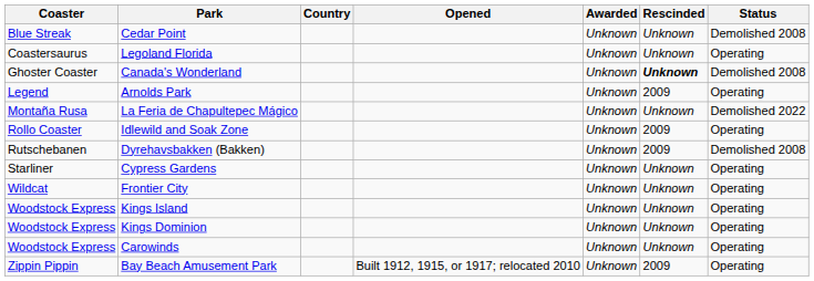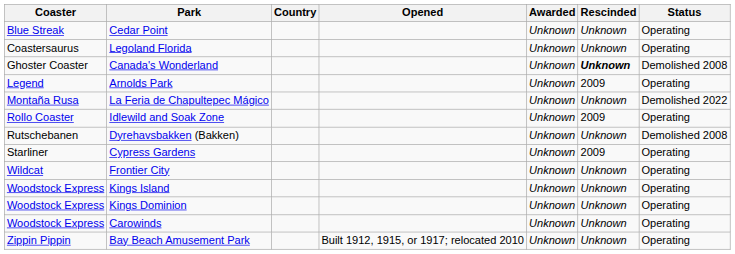 <table class="wikitable sortable" border="1">
 <tr>
 <th>Coaster</th>
 <th>Park</th>
 <th>Country</th>
 <th>Opened</th>
 <th>Awarded</th>
 <th>Rescinded</th>
 <th>Status</th>
 </tr>
 <tr>
 <td><a href='#'>Blue Streak</a></td>
 <td><a href='#'>Cedar Point</a></td>
 <td></td>
 <td></td>
 <td><em>Unknown</em></td>
 <td><em>Unknown</em></td>
-<td data-sort-value="2008">Demolished 2008</td>
+<td>Operating</td>
 </tr>
 <tr>
 <td>Coastersaurus</td>
 <td><a href='#'>Legoland Florida</a></td>
 <td></td>
 <td></td>
 <td><em>Unknown</em></td>
 <td><em>Unknown</em></td>
 <td>Operating</td>
 </tr>
 <tr>
 <td>Ghoster Coaster</td>
 <td><a href='#'>Canada's Wonderland</a></td>
 <td></td>
 <td></td>
 <td><em>Unknown</em></td>
 <td><strong><em>Unknown</em></strong></td>
 <td data-sort-value="2008">Demolished 2008</td>
 </tr>
 <tr>
 <td><a href='#'>Legend</a></td>
 <td><a href='#'>Arnolds Park</a></td>
 <td></td>
 <td></td>
 <td><em>Unknown</em></td>
 <td>2009</td>
 <td>Operating</td>
 </tr>
 <tr>
 <td><a href='#'>Montaña Rusa</a></td>
 <td><a href='#'>La Feria de Chapultepec Mágico</a></td>
 <td></td>
 <td></td>
 <td><em>Unknown</em></td>
 <td><em>Unknown</em></td>
 <td data-sort-value="2022">Demolished 2022</td>
 </tr>
 <tr>
 <td><a href='#'>Rollo Coaster</a></td>
 <td><a href='#'>Idlewild and Soak Zone</a></td>
 <td></td>
 <td></td>
 <td><em>Unknown</em></td>
 <td>2009</td>
 <td>Operating</td>
 </tr>
 <tr>
 <td>Rutschebanen</td>
 <td><a href='#'>Dyrehavsbakken</a> (Bakken)</td>
 <td></td>
 <td></td>
 <td><em>Unknown</em></td>
-<td>2009</td>
+<td><em>Unknown</em></td>
 <td data-sort-value="2008">Demolished 2008</td>
 </tr>
 <tr>
 <td>Starliner</td>
 <td><a href='#'>Cypress Gardens</a></td>
 <td></td>
 <td></td>
 <td><em>Unknown</em></td>
-<td><em>Unknown</em></td>
+<td>2009</td>
 <td>Operating</td>
 </tr>
 <tr>
 <td><a href='#'>Wildcat</a></td>
 <td><a href='#'>Frontier City</a></td>
 <td></td>
 <td></td>
 <td><em>Unknown</em></td>
 <td><em>Unknown</em></td>
 <td>Operating</td>
 </tr>
 <tr>
 <td><a href='#'>Woodstock Express</a></td>
 <td><a href='#'>Kings Island</a></td>
 <td></td>
 <td></td>
 <td><em>Unknown</em></td>
 <td><em>Unknown</em></td>
 <td>Operating</td>
 </tr>
 <tr>
 <td><a href='#'>Woodstock Express</a></td>
 <td><a href='#'>Kings Dominion</a></td>
 <td></td>
 <td></td>
 <td><em>Unknown</em></td>
 <td><em>Unknown</em></td>
 <td>Operating</td>
 </tr>
 <tr>
 <td><a href='#'>Woodstock Express</a></td>
 <td><a href='#'>Carowinds</a></td>
 <td></td>
 <td></td>
 <td><em>Unknown</em></td>
 <td><em>Unknown</em></td>
 <td>Operating</td>
 </tr>
 <tr>
 <td><a href='#'>Zippin Pippin</a></td>
 <td><a href='#'>Bay Beach Amusement Park</a></td>
 <td></td>
 <td data-sort-value="1912">Built 1912, 1915, or 1917; relocated 2010</td>
 <td><em>Unknown</em></td>
-<td>2009</td>
+<td><em>Unknown</em></td>
 <td>Operating</td>
 </tr>
 </table>
